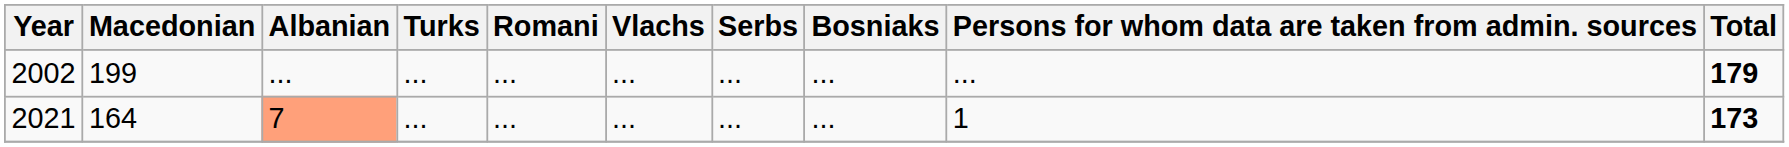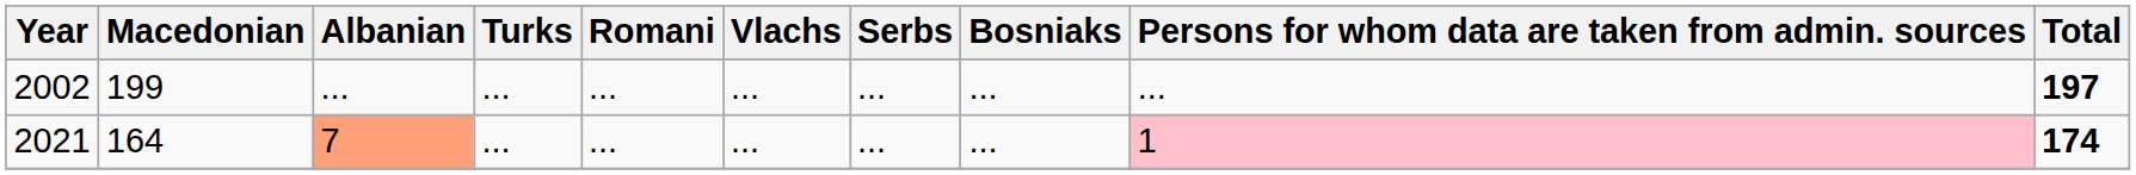 <table class="wikitable">
 <tr>
 <th>Year</th>
 <th>Macedonian</th>
 <th>Albanian</th>
 <th>Turks</th>
 <th>Romani</th>
 <th>Vlachs</th>
 <th>Serbs</th>
 <th>Bosniaks</th>
 <th><abbr>Persons for whom data are taken from admin. sources</abbr></th>
 <th>Total</th>
 </tr>
 <tr>
 <td>2002</td>
 <td>199</td>
 <td>...</td>
 <td>...</td>
 <td>...</td>
 <td>...</td>
 <td>...</td>
 <td>...</td>
 <td>...</td>
-<td><strong>179</strong></td>
+<td><strong>197</strong></td>
 </tr>
 <tr>
 <td>2021</td>
 <td>164</td>
 <td style="background: lightsalmon;">7</td>
 <td>...</td>
 <td>...</td>
 <td>...</td>
 <td>...</td>
 <td>...</td>
-<td>1</td>
-<td><strong>173</strong></td>
+<td style="background: pink;">1</td>
+<td><strong>174</strong></td>
 </tr>
 <tr>
 </tr>
 </table>
